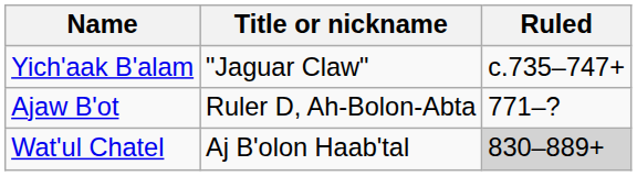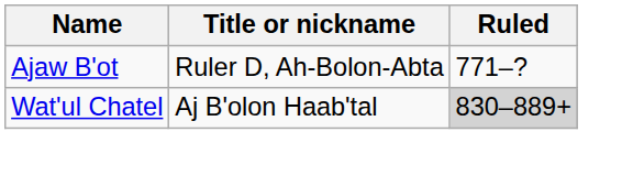 <table class="wikitable">
 <tr>
 <th><strong>Name</strong></th>
 <th><strong>Title or nickname</strong></th>
 <th><strong>Ruled</strong></th>
-</tr>
-<tr>
-<td><a href='#'>Yich'aak B'alam</a></td>
-<td>"Jaguar Claw"</td>
-<td>c.735–747+</td>
 </tr>
 <tr>
 <td><a href='#'>Ajaw B'ot</a></td>
 <td>Ruler D, Ah-Bolon-Abta</td>
 <td>771–?</td>
 </tr>
 <tr>
 <td><a href='#'>Wat'ul Chatel</a></td>
 <td>Aj B'olon Haab'tal</td>
 <td style="background: lightgrey;">830–889+</td>
 </tr>
 </table>
